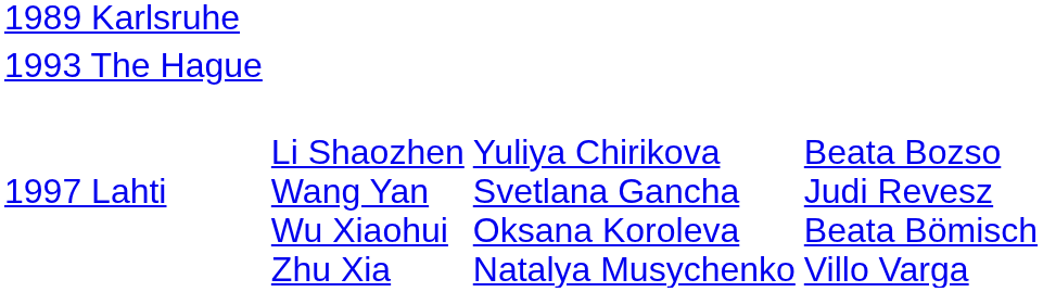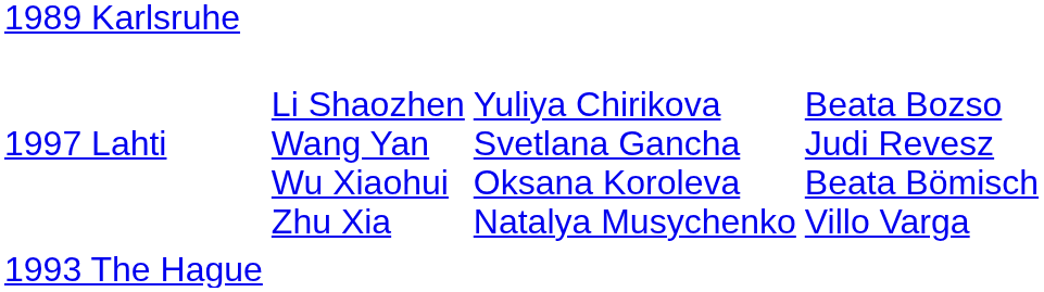 <table>
 <tr>
 <td><a href='#'>1989 Karlsruhe</a></td>
-<td></td>
-<td></td>
-<td></td>
-</tr>
-<tr>
-<td><a href='#'>1993 The Hague</a></td>
 <td></td>
 <td></td>
 <td></td>
 </tr>
 <tr>
 <td><a href='#'>1997 Lahti</a></td>
 <td><br><a href='#'>Li Shaozhen</a><br><a href='#'>Wang Yan</a><br><a href='#'>Wu Xiaohui</a><br><a href='#'>Zhu Xia</a></td>
 <td><br><a href='#'>Yuliya Chirikova</a><br><a href='#'>Svetlana Gancha</a><br><a href='#'>Oksana Koroleva</a><br><a href='#'>Natalya Musychenko</a></td>
 <td><br><a href='#'>Beata Bozso</a><br><a href='#'>Judi Revesz</a><br><a href='#'>Beata Bömisch</a><br><a href='#'>Villo Varga</a></td>
 </tr>
+<tr>
+<td><a href='#'>1993 The Hague</a></td>
+<td></td>
+<td></td>
+<td></td>
+</tr>
 </table>
